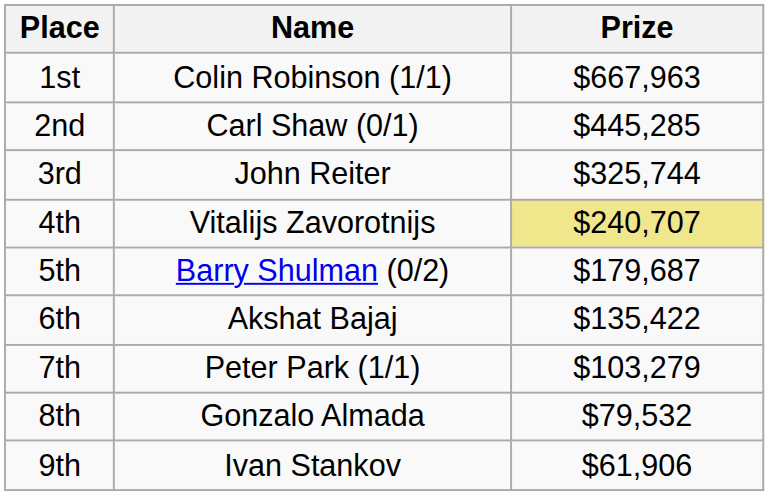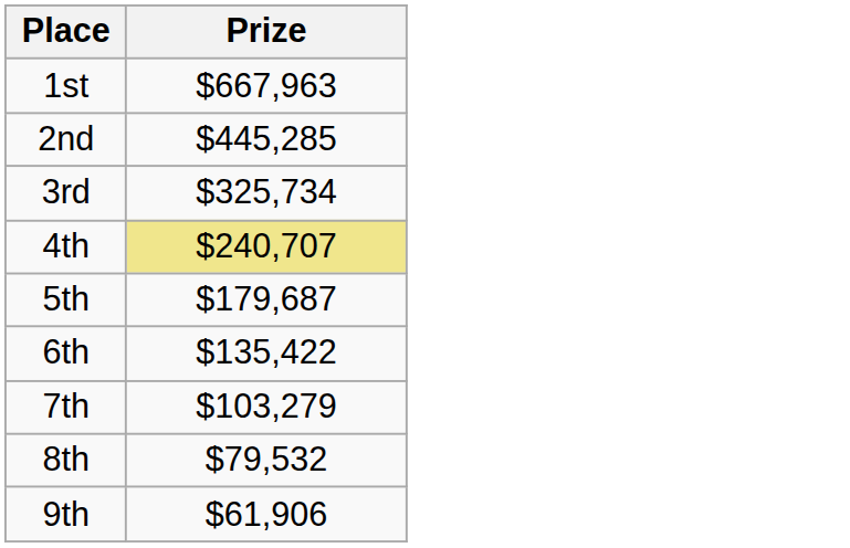 <table class="wikitable">
 <tr>
 <th width="50">Place</th>
-<th width="200">Name</th>
 <th width="125">Prize</th>
 </tr>
 <tr>
 <td align=center>1st</td>
-<td align=center> Colin Robinson (1/1)</td>
 <td align=center>$667,963</td>
 </tr>
 <tr>
 <td align=center>2nd</td>
-<td align=center> Carl Shaw (0/1)</td>
 <td align=center>$445,285</td>
 </tr>
 <tr>
 <td align=center>3rd</td>
-<td align=center> John Reiter</td>
-<td align=center>$325,744</td>
+<td align=center>$325,734</td>
 </tr>
 <tr>
 <td align=center>4th</td>
-<td align=center> Vitalijs Zavorotnijs</td>
 <td align=center style="background: khaki;">$240,707</td>
 </tr>
 <tr>
 <td align=center>5th</td>
-<td align=center> <a href='#'>Barry Shulman</a> (0/2)</td>
 <td align=center>$179,687</td>
 </tr>
 <tr>
 <td align=center>6th</td>
-<td align=center> Akshat Bajaj</td>
 <td align=center>$135,422</td>
 </tr>
 <tr>
 <td align=center>7th</td>
-<td align=center> Peter Park (1/1)</td>
 <td align=center>$103,279</td>
 </tr>
 <tr>
 <td align=center>8th</td>
-<td align=center> Gonzalo Almada</td>
 <td align=center>$79,532</td>
 </tr>
 <tr>
 <td align=center>9th</td>
-<td align=center> Ivan Stankov</td>
 <td align=center>$61,906</td>
 </tr>
 </table>
